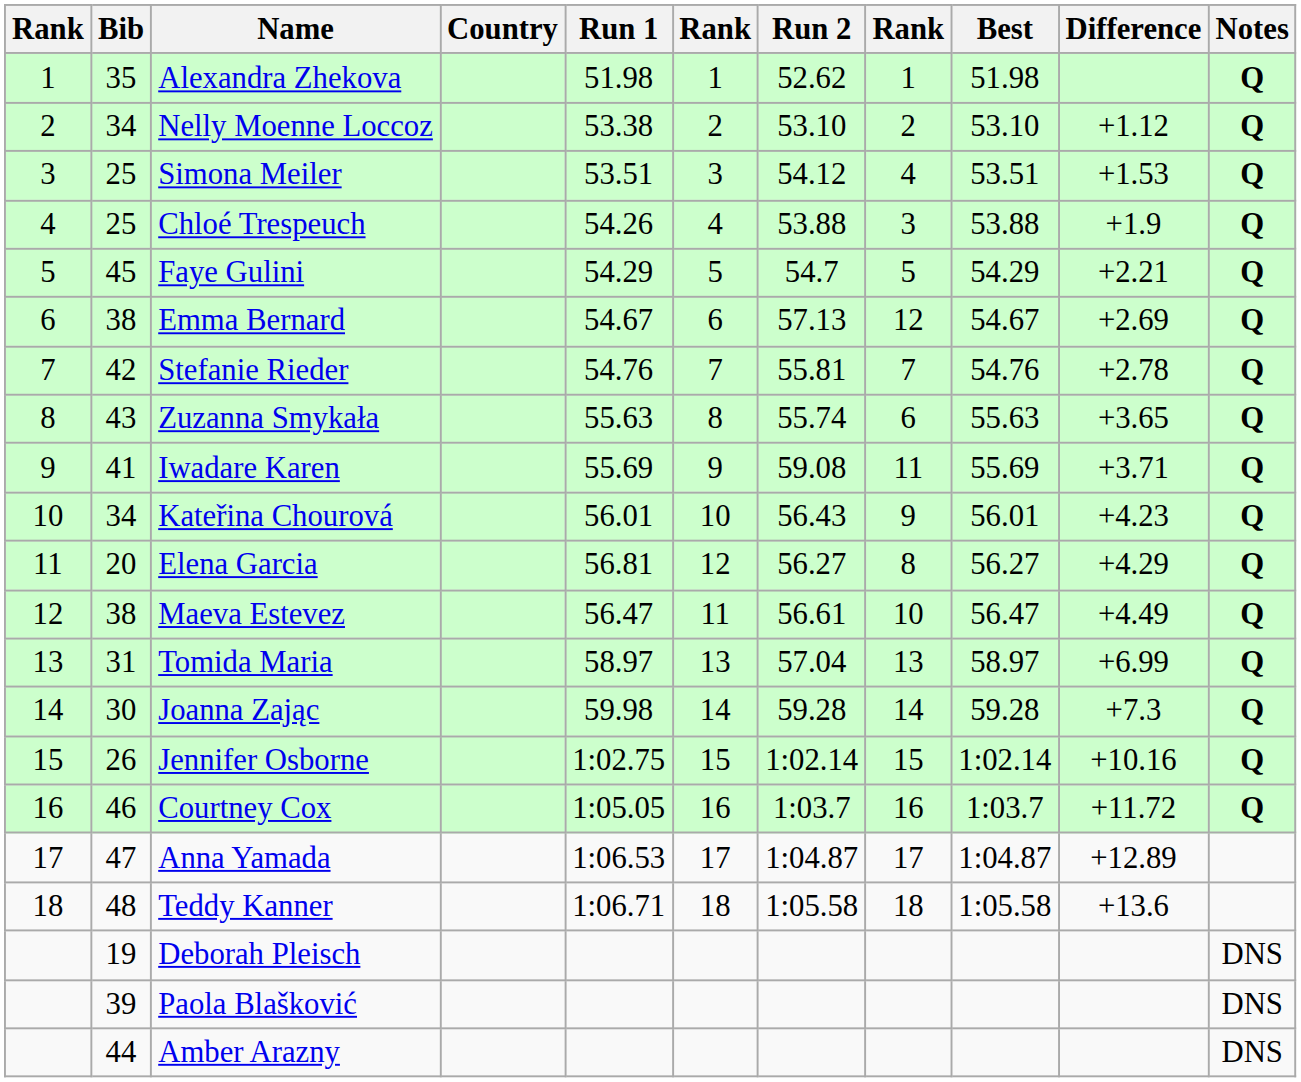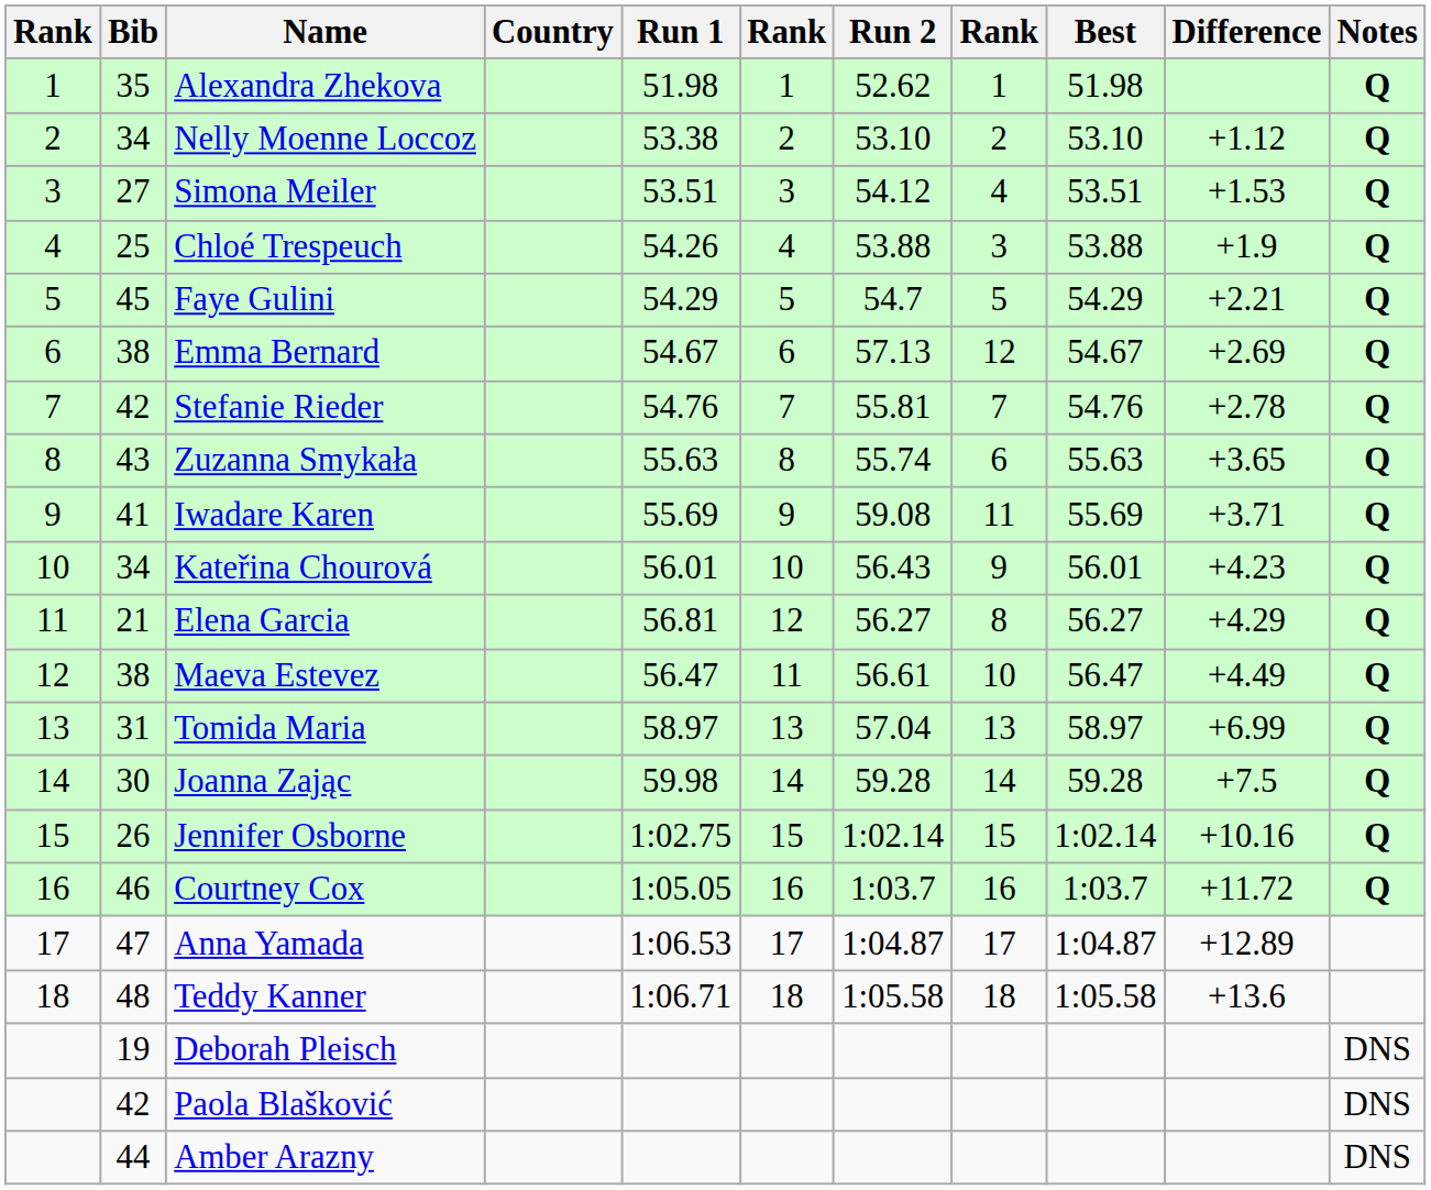 <table class="wikitable sortable" style="text-align:center">
 <tr>
 <th>Rank</th>
 <th>Bib</th>
 <th>Name</th>
 <th>Country</th>
 <th>Run 1</th>
 <th>Rank</th>
 <th>Run 2</th>
 <th>Rank</th>
 <th>Best</th>
 <th>Difference</th>
 <th>Notes</th>
 </tr>
 <tr bgcolor=ccffcc>
 <td>1</td>
 <td>35</td>
 <td align=left><a href='#'>Alexandra Zhekova</a></td>
 <td align=left></td>
 <td>51.98</td>
 <td>1</td>
 <td>52.62</td>
 <td>1</td>
 <td>51.98</td>
 <td></td>
 <td><strong>Q</strong></td>
 </tr>
 <tr bgcolor=ccffcc>
 <td>2</td>
 <td>34</td>
 <td align=left><a href='#'>Nelly Moenne Loccoz</a></td>
 <td align=left></td>
 <td>53.38</td>
 <td>2</td>
 <td>53.10</td>
 <td>2</td>
 <td>53.10</td>
 <td>+1.12</td>
 <td><strong>Q</strong></td>
 </tr>
 <tr bgcolor=ccffcc>
 <td>3</td>
-<td>25</td>
+<td>27</td>
 <td align=left><a href='#'>Simona Meiler</a></td>
 <td align=left></td>
 <td>53.51</td>
 <td>3</td>
 <td>54.12</td>
 <td>4</td>
 <td>53.51</td>
 <td>+1.53</td>
 <td><strong>Q</strong></td>
 </tr>
 <tr bgcolor=ccffcc>
 <td>4</td>
 <td>25</td>
 <td align=left><a href='#'>Chloé Trespeuch</a></td>
 <td align=left></td>
 <td>54.26</td>
 <td>4</td>
 <td>53.88</td>
 <td>3</td>
 <td>53.88</td>
 <td>+1.9</td>
 <td><strong>Q</strong></td>
 </tr>
 <tr bgcolor=ccffcc>
 <td>5</td>
 <td>45</td>
 <td align=left><a href='#'>Faye Gulini</a></td>
 <td align=left></td>
 <td>54.29</td>
 <td>5</td>
 <td>54.7</td>
 <td>5</td>
 <td>54.29</td>
 <td>+2.21</td>
 <td><strong>Q</strong></td>
 </tr>
 <tr bgcolor=ccffcc>
 <td>6</td>
 <td>38</td>
 <td align=left><a href='#'>Emma Bernard</a></td>
 <td align=left></td>
 <td>54.67</td>
 <td>6</td>
 <td>57.13</td>
 <td>12</td>
 <td>54.67</td>
 <td>+2.69</td>
 <td><strong>Q</strong></td>
 </tr>
 <tr bgcolor=ccffcc>
 <td>7</td>
 <td>42</td>
 <td align=left><a href='#'>Stefanie Rieder</a></td>
 <td align=left></td>
 <td>54.76</td>
 <td>7</td>
 <td>55.81</td>
 <td>7</td>
 <td>54.76</td>
 <td>+2.78</td>
 <td><strong>Q</strong></td>
 </tr>
 <tr bgcolor=ccffcc>
 <td>8</td>
 <td>43</td>
 <td align=left><a href='#'>Zuzanna Smykała</a></td>
 <td align=left></td>
 <td>55.63</td>
 <td>8</td>
 <td>55.74</td>
 <td>6</td>
 <td>55.63</td>
 <td>+3.65</td>
 <td><strong>Q</strong></td>
 </tr>
 <tr bgcolor=ccffcc>
 <td>9</td>
 <td>41</td>
 <td align=left><a href='#'>Iwadare Karen</a></td>
 <td align=left></td>
 <td>55.69</td>
 <td>9</td>
 <td>59.08</td>
 <td>11</td>
 <td>55.69</td>
 <td>+3.71</td>
 <td><strong>Q</strong></td>
 </tr>
 <tr bgcolor=ccffcc>
 <td>10</td>
 <td>34</td>
 <td align=left><a href='#'>Kateřina Chourová</a></td>
 <td align=left></td>
 <td>56.01</td>
 <td>10</td>
 <td>56.43</td>
 <td>9</td>
 <td>56.01</td>
 <td>+4.23</td>
 <td><strong>Q</strong></td>
 </tr>
 <tr bgcolor=ccffcc>
 <td>11</td>
-<td>20</td>
+<td>21</td>
 <td align=left><a href='#'>Elena Garcia</a></td>
 <td align=left></td>
 <td>56.81</td>
 <td>12</td>
 <td>56.27</td>
 <td>8</td>
 <td>56.27</td>
 <td>+4.29</td>
 <td><strong>Q</strong></td>
 </tr>
 <tr bgcolor=ccffcc>
 <td>12</td>
 <td>38</td>
 <td align=left><a href='#'>Maeva Estevez</a></td>
 <td align=left></td>
 <td>56.47</td>
 <td>11</td>
 <td>56.61</td>
 <td>10</td>
 <td>56.47</td>
 <td>+4.49</td>
 <td><strong>Q</strong></td>
 </tr>
 <tr bgcolor=ccffcc>
 <td>13</td>
 <td>31</td>
 <td align=left><a href='#'>Tomida Maria</a></td>
 <td align=left></td>
 <td>58.97</td>
 <td>13</td>
 <td>57.04</td>
 <td>13</td>
 <td>58.97</td>
 <td>+6.99</td>
 <td><strong>Q</strong></td>
 </tr>
 <tr bgcolor=ccffcc>
 <td>14</td>
 <td>30</td>
 <td align=left><a href='#'>Joanna Zając</a></td>
 <td align=left></td>
 <td>59.98</td>
 <td>14</td>
 <td>59.28</td>
 <td>14</td>
 <td>59.28</td>
-<td>+7.3</td>
+<td>+7.5</td>
 <td><strong>Q</strong></td>
 </tr>
 <tr bgcolor=ccffcc>
 <td>15</td>
 <td>26</td>
 <td align=left><a href='#'>Jennifer Osborne</a></td>
 <td align=left></td>
 <td>1:02.75</td>
 <td>15</td>
 <td>1:02.14</td>
 <td>15</td>
 <td>1:02.14</td>
 <td>+10.16</td>
 <td><strong>Q</strong></td>
 </tr>
 <tr bgcolor=ccffcc>
 <td>16</td>
 <td>46</td>
 <td align=left><a href='#'>Courtney Cox</a></td>
 <td align=left></td>
 <td>1:05.05</td>
 <td>16</td>
 <td>1:03.7</td>
 <td>16</td>
 <td>1:03.7</td>
 <td>+11.72</td>
 <td><strong>Q</strong></td>
 </tr>
 <tr>
 <td>17</td>
 <td>47</td>
 <td align=left><a href='#'>Anna Yamada</a></td>
 <td align=left></td>
 <td>1:06.53</td>
 <td>17</td>
 <td>1:04.87</td>
 <td>17</td>
 <td>1:04.87</td>
 <td>+12.89</td>
 <td></td>
 </tr>
 <tr>
 <td>18</td>
 <td>48</td>
 <td align=left><a href='#'>Teddy Kanner</a></td>
 <td align=left></td>
 <td>1:06.71</td>
 <td>18</td>
 <td>1:05.58</td>
 <td>18</td>
 <td>1:05.58</td>
 <td>+13.6</td>
 <td></td>
 </tr>
 <tr>
 <td></td>
 <td>19</td>
 <td align=left><a href='#'>Deborah Pleisch</a></td>
 <td align=left></td>
 <td></td>
 <td></td>
 <td></td>
 <td></td>
 <td></td>
 <td></td>
 <td>DNS</td>
 </tr>
 <tr>
 <td></td>
-<td>39</td>
+<td>42</td>
 <td align=left><a href='#'>Paola Blašković</a></td>
 <td align=left></td>
 <td></td>
 <td></td>
 <td></td>
 <td></td>
 <td></td>
 <td></td>
 <td>DNS</td>
 </tr>
 <tr>
 <td></td>
 <td>44</td>
 <td align=left><a href='#'>Amber Arazny</a></td>
 <td align=left></td>
 <td></td>
 <td></td>
 <td></td>
 <td></td>
 <td></td>
 <td></td>
 <td>DNS</td>
 </tr>
 </table>
